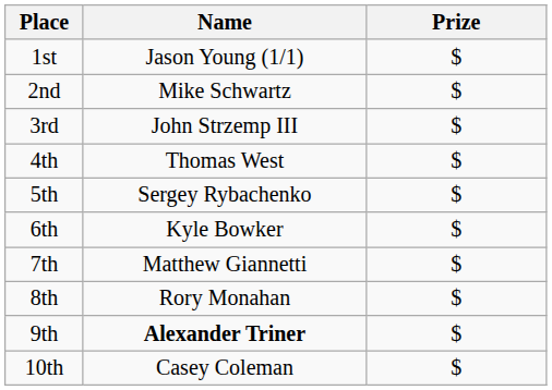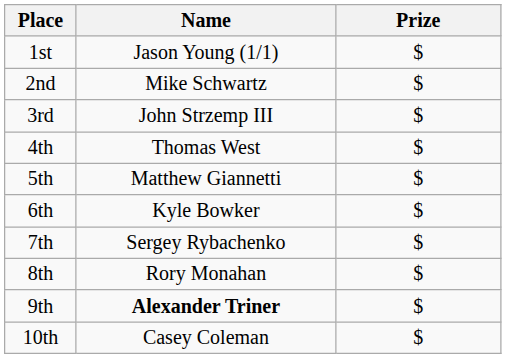 <table class="wikitable">
 <tr>
 <th width="50">Place</th>
 <th width="200">Name</th>
 <th width="125">Prize</th>
 </tr>
 <tr>
 <td align = "center">1st</td>
 <td align = "center">Jason Young (1/1)</td>
 <td align = "center">$</td>
 </tr>
 <tr>
 <td align = "center">2nd</td>
 <td align = "center">Mike Schwartz</td>
 <td align = "center">$</td>
 </tr>
 <tr>
 <td align = "center">3rd</td>
 <td align = "center">John Strzemp III</td>
 <td align = "center">$</td>
 </tr>
 <tr>
 <td align = "center">4th</td>
 <td align = "center">Thomas West</td>
 <td align = "center">$</td>
 </tr>
 <tr>
 <td align = "center">5th</td>
-<td align = "center">Sergey Rybachenko</td>
+<td align = "center">Matthew Giannetti</td>
 <td align = "center">$</td>
 </tr>
 <tr>
 <td align = "center">6th</td>
 <td align = "center">Kyle Bowker</td>
 <td align = "center">$</td>
 </tr>
 <tr>
 <td align = "center">7th</td>
-<td align = "center">Matthew Giannetti</td>
+<td align = "center">Sergey Rybachenko</td>
 <td align = "center">$</td>
 </tr>
 <tr>
 <td align = "center">8th</td>
 <td align = "center">Rory Monahan</td>
 <td align = "center">$</td>
 </tr>
 <tr>
 <td align = "center">9th</td>
 <td align = "center"><strong>Alexander Triner</strong></td>
 <td align = "center">$</td>
 </tr>
 <tr>
 <td align = "center">10th</td>
 <td align = "center">Casey Coleman</td>
 <td align = "center">$</td>
 </tr>
 </table>
